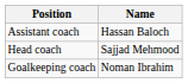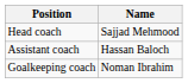 <table class="wikitable" style="text-align:center;">
 <tr>
 <th>Position</th>
 <th>Name</th>
 </tr>
 <tr>
+<td style="text-align:left;">Head coach</td>
+<td style="text-align:left;"> Sajjad Mehmood</td>
+</tr>
+<tr>
 <td style="text-align:left;">Assistant coach</td>
 <td style="text-align:left;"> Hassan Baloch</td>
-</tr>
-<tr>
-<td style="text-align:left;">Head coach</td>
-<td style="text-align:left;"> Sajjad Mehmood</td>
 </tr>
 <tr>
 <td style="text-align:left;">Goalkeeping coach</td>
 <td style="text-align:left;"> Noman Ibrahim</td>
 </tr>
 </table>
